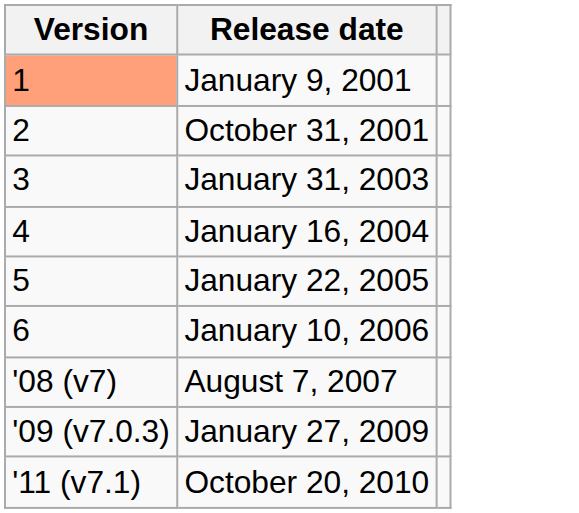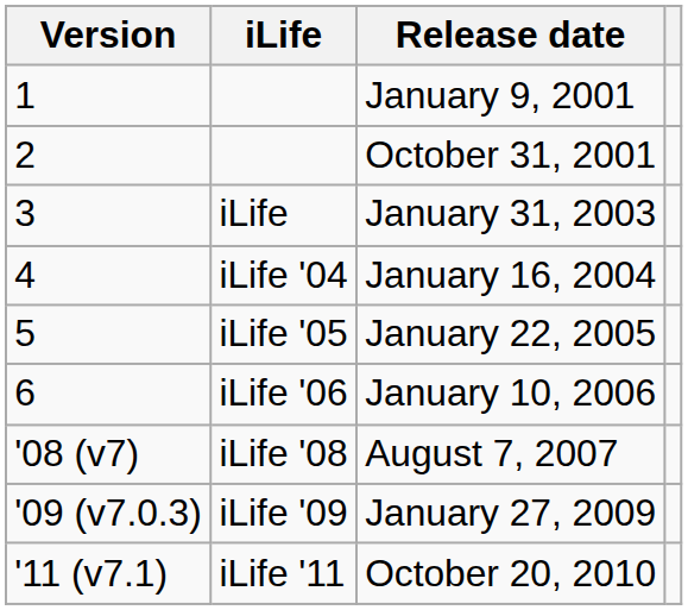 <table class="wikitable">
 <tr>
 <th><strong>Version</strong></th>
+<th><strong>iLife</strong></th>
 <th><strong>Release date</strong></th>
 <th></th>
 </tr>
 <tr>
-<td style="background: lightsalmon;">1</td>
+<td>1</td>
+<td></td>
 <td>January 9, 2001</td>
 <td></td>
 </tr>
 <tr>
 <td>2</td>
+<td></td>
 <td>October 31, 2001</td>
 <td></td>
 </tr>
 <tr>
 <td>3</td>
+<td>iLife</td>
 <td>January 31, 2003</td>
 <td></td>
 </tr>
 <tr>
 <td>4</td>
+<td>iLife '04</td>
 <td>January 16, 2004</td>
 <td></td>
 </tr>
 <tr>
 <td>5</td>
+<td>iLife '05</td>
 <td>January 22, 2005</td>
 <td></td>
 </tr>
 <tr>
 <td>6</td>
+<td>iLife '06</td>
 <td>January 10, 2006</td>
 <td></td>
 </tr>
 <tr>
 <td>'08 (v7)</td>
+<td>iLife '08</td>
 <td>August 7, 2007</td>
 <td></td>
 </tr>
 <tr>
 <td>'09 (v7.0.3)</td>
+<td>iLife '09</td>
 <td>January 27, 2009</td>
 <td></td>
 </tr>
 <tr>
 <td>'11 (v7.1)</td>
+<td>iLife '11</td>
 <td>October 20, 2010</td>
 <td></td>
 </tr>
 </table>
